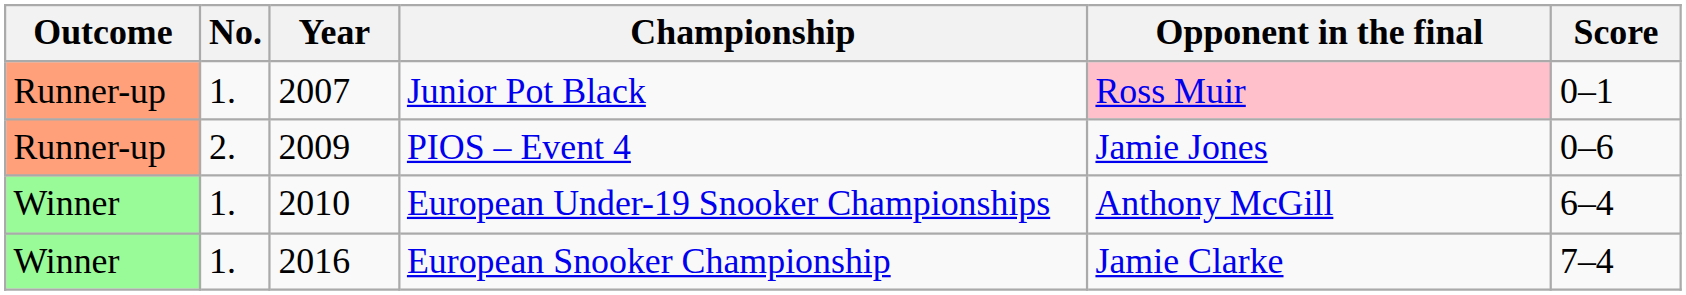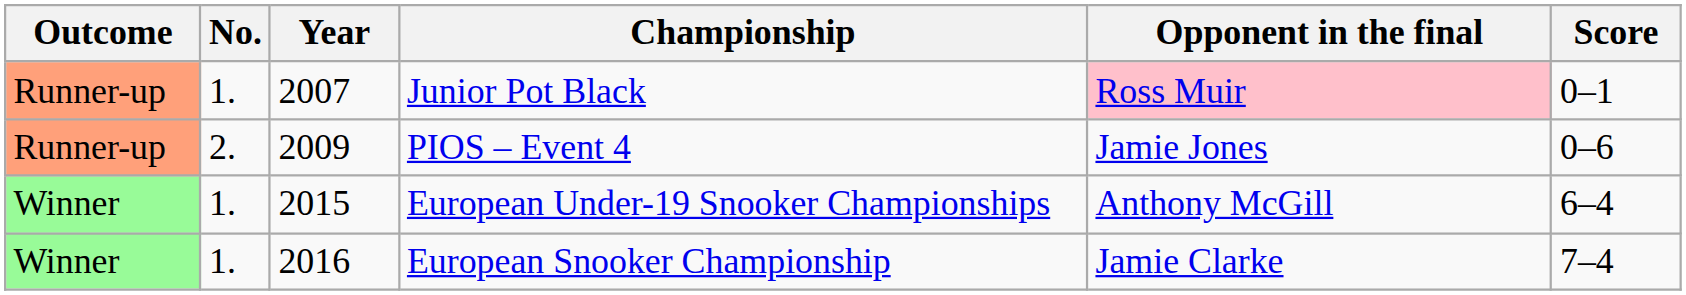 <table class="sortable wikitable">
 <tr>
 <th width="80">Outcome</th>
 <th width="20">No.</th>
 <th width="50">Year</th>
 <th width="300">Championship</th>
 <th width="200">Opponent in the final</th>
 <th width="50">Score</th>
 </tr>
 <tr>
 <td style="background:#ffa07a;">Runner-up</td>
 <td>1.</td>
 <td>2007</td>
 <td><a href='#'>Junior Pot Black</a></td>
 <td style="background: pink;"> <a href='#'>Ross Muir</a></td>
 <td>0–1</td>
 </tr>
 <tr>
 <td style="background:#ffa07a;">Runner-up</td>
 <td>2.</td>
 <td>2009</td>
 <td><a href='#'>PIOS – Event 4</a></td>
 <td> <a href='#'>Jamie Jones</a></td>
 <td>0–6</td>
 </tr>
 <tr>
 <td style="background:#98fb98;">Winner</td>
 <td>1.</td>
-<td>2010</td>
+<td>2015</td>
 <td><a href='#'>European Under-19 Snooker Championships</a></td>
 <td> <a href='#'>Anthony McGill</a></td>
 <td>6–4</td>
 </tr>
 <tr>
 <td style="background:#98fb98;">Winner</td>
 <td>1.</td>
 <td>2016</td>
 <td><a href='#'>European Snooker Championship</a></td>
 <td> <a href='#'>Jamie Clarke</a></td>
 <td>7–4</td>
 </tr>
 </table>
